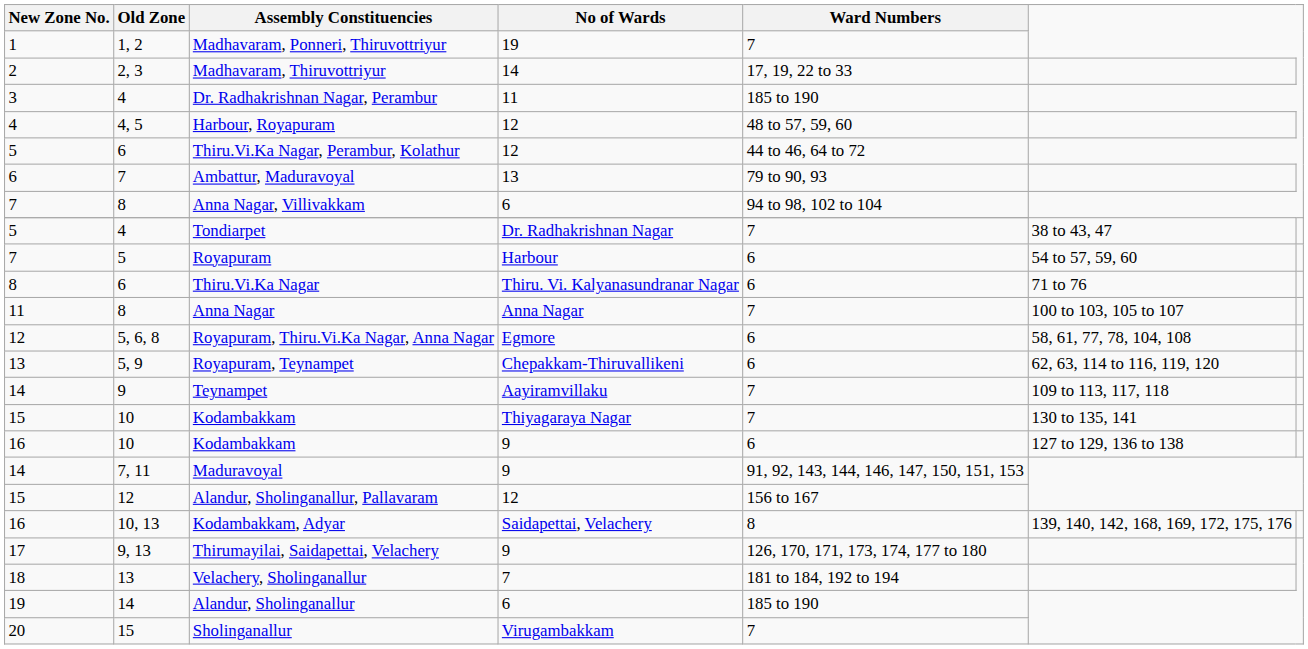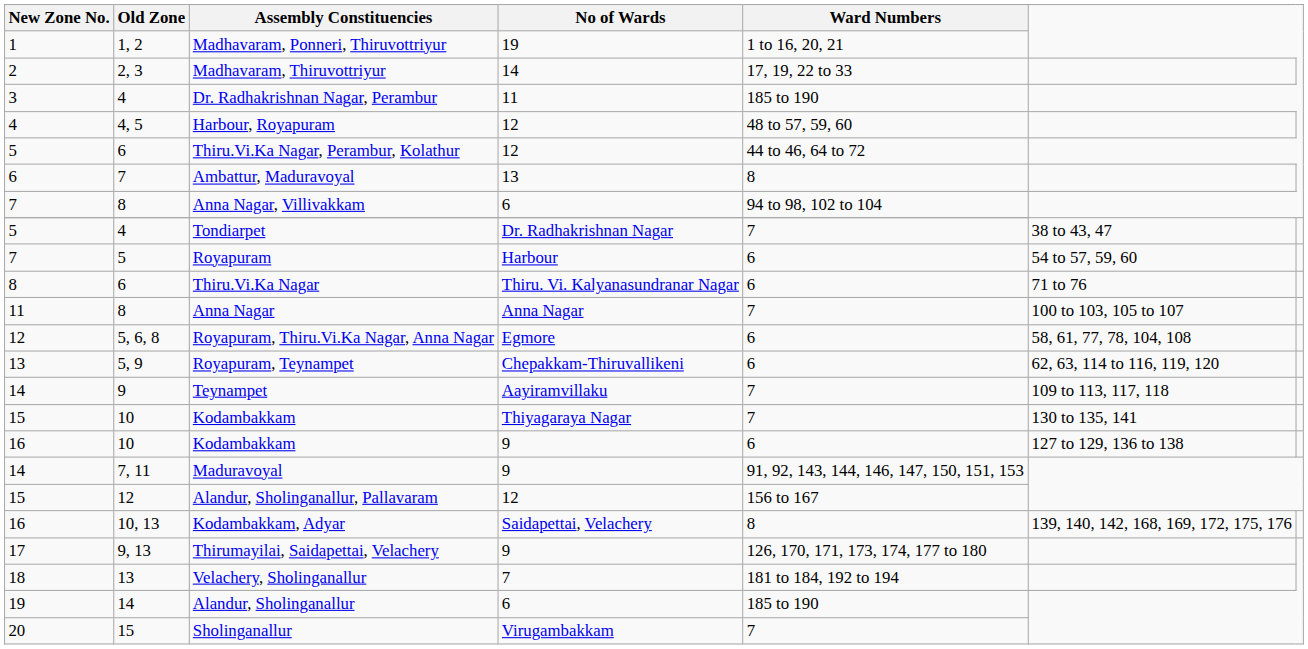 <table class="wikitable sortable">
 <tr>
 <th>New Zone No.</th>
 <th>Old Zone</th>
 <th>Assembly Constituencies</th>
 <th>No of Wards</th>
 <th>Ward Numbers</th>
 </tr>
 <tr>
 <td>1</td>
 <td>1, 2</td>
 <td><a href='#'>Madhavaram</a>, <a href='#'>Ponneri</a>, <a href='#'>Thiruvottriyur</a></td>
 <td>19</td>
-<td>7</td>
+<td>1 to 16, 20, 21</td>
 </tr>
 <tr>
 <td>2</td>
 <td>2, 3</td>
 <td><a href='#'>Madhavaram</a>, <a href='#'>Thiruvottriyur</a></td>
 <td>14</td>
 <td>17, 19, 22 to 33</td>
 <td></td>
 </tr>
 <tr>
 <td>3</td>
 <td>4</td>
 <td><a href='#'>Dr. Radhakrishnan Nagar</a>, <a href='#'>Perambur</a></td>
 <td>11</td>
 <td>185 to 190</td>
 </tr>
 <tr>
 <td>4</td>
 <td>4, 5</td>
 <td><a href='#'>Harbour</a>, <a href='#'>Royapuram</a></td>
 <td>12</td>
 <td>48 to 57, 59, 60</td>
 <td></td>
 </tr>
 <tr>
 <td>5</td>
 <td>6</td>
 <td><a href='#'>Thiru.Vi.Ka Nagar</a>, <a href='#'>Perambur</a>, <a href='#'>Kolathur</a></td>
 <td>12</td>
 <td>44 to 46, 64 to 72</td>
 </tr>
 <tr>
 <td>6</td>
 <td>7</td>
 <td><a href='#'>Ambattur</a>, <a href='#'>Maduravoyal</a></td>
 <td>13</td>
-<td>79 to 90, 93</td>
+<td>8</td>
 <td></td>
 </tr>
 <tr>
 <td>7</td>
 <td>8</td>
 <td><a href='#'>Anna Nagar</a>, <a href='#'>Villivakkam</a></td>
 <td>6</td>
 <td>94 to 98, 102 to 104</td>
 </tr>
 <tr>
 </tr>
 <tr>
 <td>5</td>
 <td>4</td>
 <td><a href='#'>Tondiarpet</a></td>
 <td><a href='#'>Dr. Radhakrishnan Nagar</a></td>
 <td>7</td>
 <td>38 to 43, 47</td>
 <td></td>
 </tr>
 <tr>
 <td>7</td>
 <td>5</td>
 <td><a href='#'>Royapuram</a></td>
 <td><a href='#'>Harbour</a></td>
 <td>6</td>
 <td>54 to 57, 59, 60</td>
 <td></td>
 </tr>
 <tr>
 <td>8</td>
 <td>6</td>
 <td><a href='#'>Thiru.Vi.Ka Nagar</a></td>
 <td><a href='#'>Thiru. Vi. Kalyanasundranar Nagar</a></td>
 <td>6</td>
 <td>71 to 76</td>
 <td></td>
 </tr>
 <tr>
 <td>11</td>
 <td>8</td>
 <td><a href='#'>Anna Nagar</a></td>
 <td><a href='#'>Anna Nagar</a></td>
 <td>7</td>
 <td>100 to 103, 105 to 107</td>
 <td></td>
 </tr>
 <tr>
 <td>12</td>
 <td>5, 6, 8</td>
 <td><a href='#'>Royapuram</a>, <a href='#'>Thiru.Vi.Ka Nagar</a>, <a href='#'>Anna Nagar</a></td>
 <td><a href='#'>Egmore</a></td>
 <td>6</td>
 <td>58, 61, 77, 78, 104, 108</td>
 </tr>
 <tr>
 <td>13</td>
 <td>5, 9</td>
 <td><a href='#'>Royapuram</a>, <a href='#'>Teynampet</a></td>
 <td><a href='#'>Chepakkam-Thiruvallikeni</a></td>
 <td>6</td>
 <td>62, 63, 114 to 116, 119, 120</td>
 <td></td>
 </tr>
 <tr>
 <td>14</td>
 <td>9</td>
 <td><a href='#'>Teynampet</a></td>
 <td><a href='#'>Aayiramvillaku</a></td>
 <td>7</td>
 <td>109 to 113, 117, 118</td>
 <td></td>
 </tr>
 <tr>
 <td>15</td>
 <td>10</td>
 <td><a href='#'>Kodambakkam</a></td>
 <td><a href='#'>Thiyagaraya Nagar</a></td>
 <td>7</td>
 <td>130 to 135, 141</td>
 <td></td>
 </tr>
 <tr>
 <td>16</td>
 <td>10</td>
 <td><a href='#'>Kodambakkam</a></td>
 <td>9</td>
 <td>6</td>
 <td>127 to 129, 136 to 138</td>
 <td></td>
 </tr>
 <tr>
 <td>14</td>
 <td>7, 11</td>
 <td><a href='#'>Maduravoyal</a></td>
 <td>9</td>
 <td>91, 92, 143, 144, 146, 147, 150, 151, 153</td>
 </tr>
 <tr>
 <td>15</td>
 <td>12</td>
 <td><a href='#'>Alandur</a>, <a href='#'>Sholinganallur</a>, <a href='#'>Pallavaram</a></td>
 <td>12</td>
 <td>156 to 167</td>
 </tr>
 <tr>
 <td>16</td>
 <td>10, 13</td>
 <td><a href='#'>Kodambakkam</a>, <a href='#'>Adyar</a></td>
 <td><a href='#'>Saidapettai</a>,  <a href='#'>Velachery</a></td>
 <td>8</td>
 <td>139, 140, 142, 168, 169, 172, 175, 176</td>
 <td></td>
 </tr>
 <tr>
 <td>17</td>
 <td>9, 13</td>
 <td><a href='#'>Thirumayilai</a>, <a href='#'>Saidapettai</a>, <a href='#'>Velachery</a></td>
 <td>9</td>
 <td>126, 170, 171, 173, 174, 177 to 180</td>
 <td></td>
 </tr>
 <tr>
 <td>18</td>
 <td>13</td>
 <td><a href='#'>Velachery</a>, <a href='#'>Sholinganallur</a></td>
 <td>7</td>
 <td>181 to 184, 192 to 194</td>
 <td></td>
 </tr>
 <tr>
 <td>19</td>
 <td>14</td>
 <td><a href='#'>Alandur</a>, <a href='#'>Sholinganallur</a></td>
 <td>6</td>
 <td>185 to 190</td>
 </tr>
 <tr>
 <td>20</td>
 <td>15</td>
 <td><a href='#'>Sholinganallur</a></td>
 <td><a href='#'>Virugambakkam</a></td>
 <td>7</td>
 </tr>
 </table>
